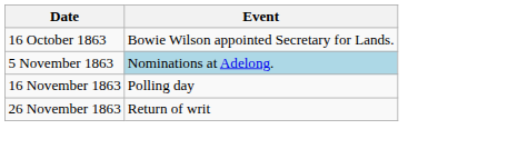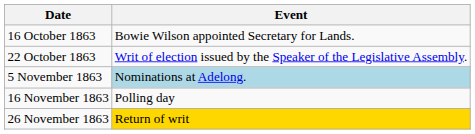 <table class="wikitable">
 <tr>
 <th>Date</th>
 <th>Event</th>
 </tr>
 <tr>
 <td>16 October 1863</td>
 <td>Bowie Wilson appointed Secretary for Lands.</td>
+</tr>
+<tr>
+<td>22 October 1863</td>
+<td><a href='#'>Writ of election</a> issued by the <a href='#'>Speaker of the Legislative Assembly</a>.</td>
 </tr>
 <tr>
 <td>5 November 1863</td>
 <td style="background: lightblue;">Nominations at <a href='#'>Adelong</a>.</td>
 </tr>
 <tr>
 <td>16 November 1863</td>
 <td>Polling day</td>
 </tr>
 <tr>
 <td>26 November 1863</td>
-<td>Return of writ</td>
+<td style="background: gold;">Return of writ</td>
 </tr>
 </table>
